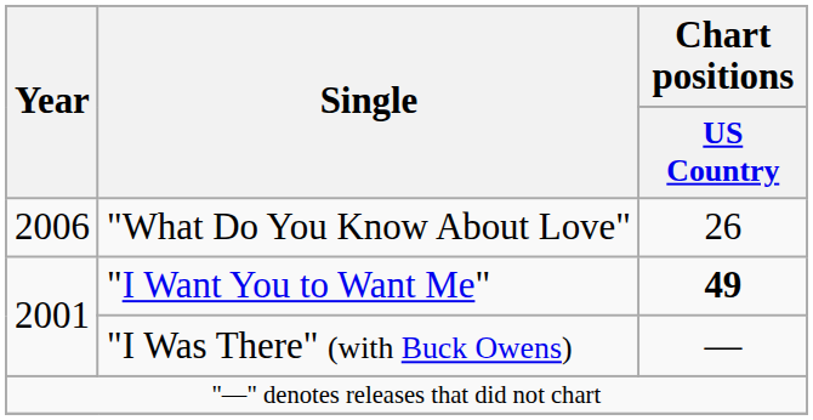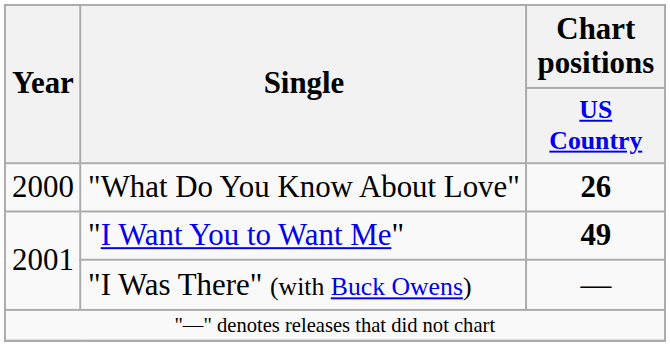 <table class="wikitable" style="text-align:center;">
 <tr>
 <th rowspan="2">Year</th>
 <th rowspan="2">Single</th>
 <th colspan="1">Chart positions</th>
 </tr>
 <tr style="font-size:smaller;">
 <th width="65"><a href='#'>US Country</a></th>
 </tr>
 <tr>
-<td>2006</td>
+<td>2000</td>
 <td align="left">"What Do You Know About Love"</td>
-<td>26</td>
+<td><strong>26</strong></td>
 </tr>
 <tr>
 <td rowspan="2">2001</td>
 <td align="left">"<a href='#'>I Want You to Want Me</a>"</td>
 <td><strong>49</strong></td>
 </tr>
 <tr>
 <td align="left">"I Was There" <small>(with <a href='#'>Buck Owens</a>)</small></td>
 <td>—</td>
 </tr>
 <tr>
 <td colspan="5" style="font-size:8pt">"—" denotes releases that did not chart</td>
 </tr>
 <tr>
 </tr>
 </table>
